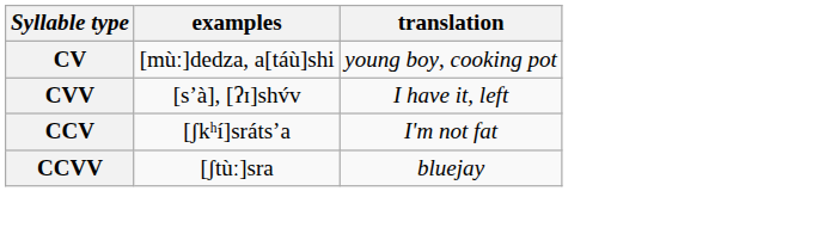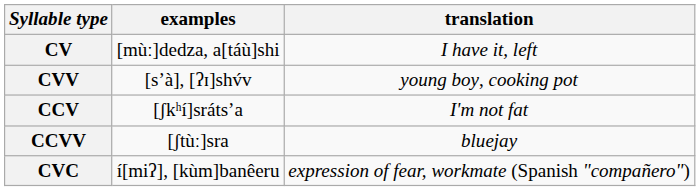 <table class="wikitable">
 <tr>
 <th><em>Syllable type</em></th>
 <th>examples</th>
 <th>translation</th>
 </tr>
 <tr style="text-align:center;">
 <th>CV</th>
 <td>[mùː]dedza, a[táù]shi</td>
-<td><em>young boy</em>, <em>cooking pot</em></td>
+<td><em>I have it, left</em></td>
 </tr>
 <tr style="text-align:center;">
 <th>CVV</th>
 <td>[sʼà], [ʔɪ]shv́v</td>
-<td><em>I have it, left</em></td>
+<td><em>young boy</em>, <em>cooking pot</em></td>
 </tr>
 <tr style="text-align:center;">
 <th>CCV</th>
 <td>[ʃkʰí]srátsʼa</td>
 <td><em>I'm not fat</em></td>
 </tr>
 <tr style="text-align:center;">
 <th>CCVV</th>
 <td>[ʃtùː]sra</td>
 <td><em>bluejay</em></td>
 </tr>
+<tr style="text-align:center;">
+<th>CVC</th>
+<td>í[miʔ], [kùm]banêeru</td>
+<td><em>expression of fear, workmate</em> (Spanish <em>"compañero"</em>)</td>
+</tr>
 </table>
